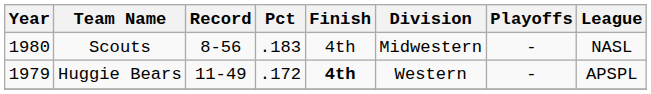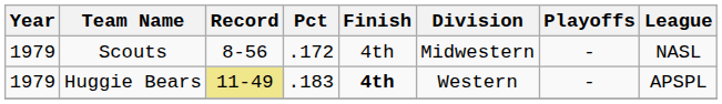 <table class="wikitable">
 <tr style="background: #F2F2F2;">
 <th>Year</th>
 <th>Team Name</th>
 <th>Record</th>
 <th>Pct</th>
 <th>Finish</th>
 <th>Division</th>
 <th>Playoffs</th>
 <th>League</th>
 </tr>
 <tr align=center>
-<td>1980</td>
+<td>1979</td>
 <td>Scouts</td>
 <td>8-56</td>
-<td>.183</td>
+<td>.172</td>
 <td>4th</td>
 <td>Midwestern</td>
 <td>-</td>
 <td>NASL</td>
 </tr>
 <tr align=center>
 <td>1979</td>
 <td>Huggie Bears</td>
-<td>11-49</td>
-<td>.172</td>
+<td style="background: khaki;">11-49</td>
+<td>.183</td>
 <td><strong>4th</strong></td>
 <td>Western</td>
 <td>-</td>
 <td>APSPL</td>
 </tr>
 <tr align=center>
 </tr>
 </table>
